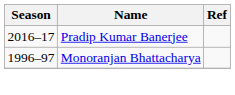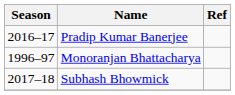 <table class="wikitable">
 <tr>
 <th>Season</th>
 <th>Name</th>
 <th>Ref</th>
 </tr>
 <tr>
 <td>2016–17</td>
 <td> <a href='#'>Pradip Kumar Banerjee</a></td>
 <td></td>
 </tr>
 <tr>
 <td>1996–97</td>
 <td> <a href='#'>Monoranjan Bhattacharya</a></td>
 <td></td>
 </tr>
 <tr>
+<td>2017–18</td>
+<td> <a href='#'>Subhash Bhowmick</a></td>
+<td></td>
+</tr>
+<tr>
 </tr>
 </table>
